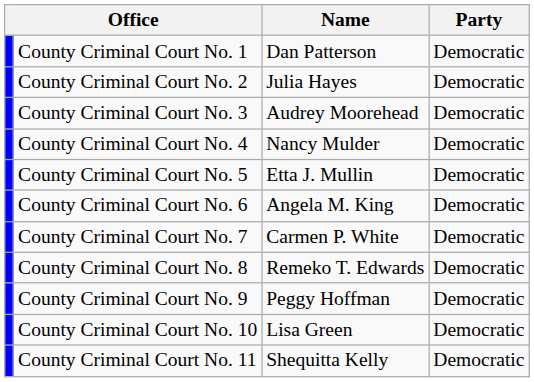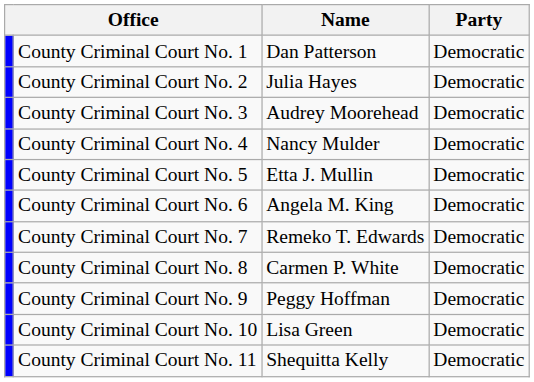 <table class="wikitable">
 <tr>
 <th colspan="2">Office</th>
 <th>Name</th>
 <th>Party</th>
 </tr>
 <tr>
 <td bgcolor="blue"></td>
 <td>County Criminal Court No. 1</td>
 <td>Dan Patterson</td>
 <td>Democratic</td>
 </tr>
 <tr>
 <td bgcolor="blue"></td>
 <td>County Criminal Court No. 2</td>
 <td>Julia Hayes</td>
 <td>Democratic</td>
 </tr>
 <tr>
 <td bgcolor="blue"></td>
 <td>County Criminal Court No. 3</td>
 <td>Audrey Moorehead</td>
 <td>Democratic</td>
 </tr>
 <tr>
 <td bgcolor="blue"></td>
 <td>County Criminal Court No. 4</td>
 <td>Nancy Mulder</td>
 <td>Democratic</td>
 </tr>
 <tr>
 <td bgcolor="blue"></td>
 <td>County Criminal Court No. 5</td>
 <td>Etta J. Mullin</td>
 <td>Democratic</td>
 </tr>
 <tr>
 <td bgcolor="blue"></td>
 <td>County Criminal Court No. 6</td>
 <td>Angela M. King</td>
 <td>Democratic</td>
 </tr>
 <tr>
 <td bgcolor="blue"></td>
 <td>County Criminal Court No. 7</td>
-<td>Carmen P. White</td>
+<td>Remeko T. Edwards</td>
 <td>Democratic</td>
 </tr>
 <tr>
 <td bgcolor="blue"></td>
 <td>County Criminal Court No. 8</td>
-<td>Remeko T. Edwards</td>
+<td>Carmen P. White</td>
 <td>Democratic</td>
 </tr>
 <tr>
 <td bgcolor="blue"></td>
 <td>County Criminal Court No. 9</td>
 <td>Peggy Hoffman</td>
 <td>Democratic</td>
 </tr>
 <tr>
 <td bgcolor="blue"></td>
 <td>County Criminal Court No. 10</td>
 <td>Lisa Green</td>
 <td>Democratic</td>
 </tr>
 <tr>
 <td bgcolor="blue"></td>
 <td>County Criminal Court No. 11</td>
 <td>Shequitta Kelly</td>
 <td>Democratic</td>
 </tr>
 </table>
